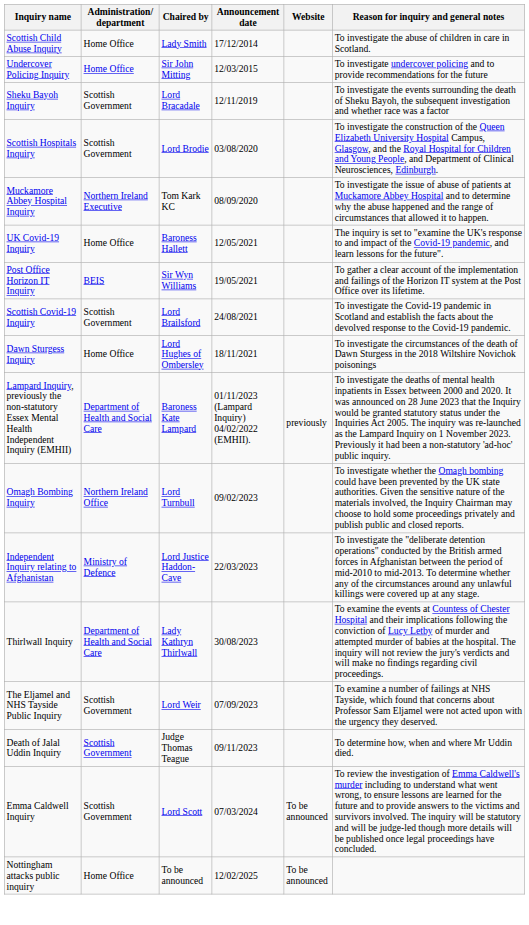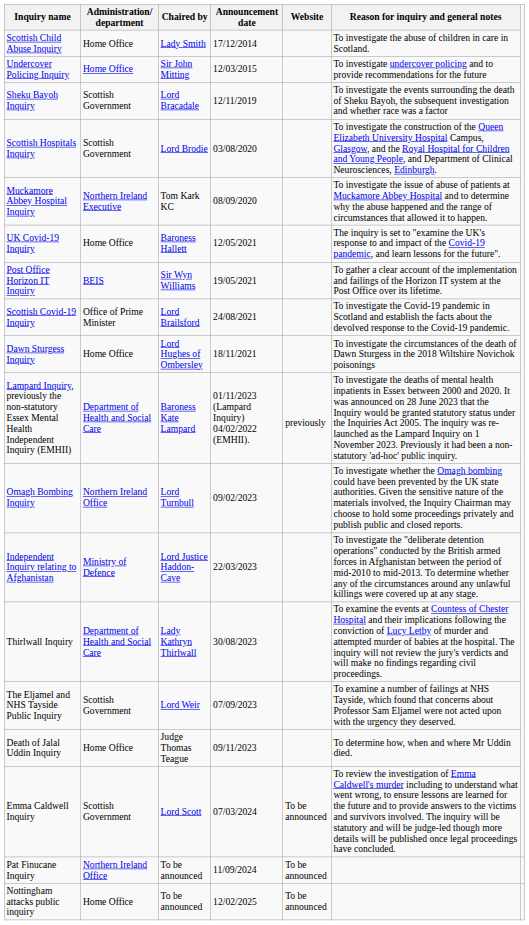 <table class="wikitable sortable">
 <tr>
 <th>Inquiry name</th>
 <th>Administration/<br>department</th>
 <th>Chaired by</th>
 <th>Announcement date</th>
 <th>Website</th>
 <th>Reason for inquiry and general notes</th>
 </tr>
 <tr>
 <td><a href='#'>Scottish Child Abuse Inquiry</a></td>
 <td>Home Office</td>
 <td><a href='#'>Lady Smith</a></td>
 <td>17/12/2014</td>
 <td></td>
 <td>To investigate the abuse of children in care in Scotland.</td>
 </tr>
 <tr>
 <td><a href='#'>Undercover Policing Inquiry</a></td>
 <td><a href='#'>Home Office</a></td>
 <td><a href='#'>Sir John Mitting</a></td>
 <td>12/03/2015</td>
 <td></td>
 <td>To investigate <a href='#'>undercover policing</a> and to provide recommendations for the future</td>
 </tr>
 <tr>
 <td><a href='#'>Sheku Bayoh Inquiry</a></td>
 <td>Scottish Government</td>
 <td><a href='#'>Lord Bracadale</a></td>
 <td>12/11/2019</td>
 <td></td>
 <td>To investigate the events surrounding the death of Sheku Bayoh, the subsequent investigation and whether race was a factor</td>
 </tr>
 <tr>
 <td><a href='#'>Scottish Hospitals Inquiry</a></td>
 <td>Scottish Government</td>
 <td><a href='#'>Lord Brodie</a></td>
 <td>03/08/2020</td>
 <td></td>
 <td>To investigate the construction of the <a href='#'>Queen Elizabeth University Hospital</a> Campus, <a href='#'>Glasgow</a>, and the <a href='#'>Royal Hospital for Children and Young People</a>, and Department of Clinical Neurosciences, <a href='#'>Edinburgh</a>.</td>
 </tr>
 <tr>
 <td><a href='#'>Muckamore Abbey Hospital Inquiry</a></td>
 <td><a href='#'>Northern Ireland Executive</a></td>
 <td>Tom Kark KC</td>
 <td>08/09/2020</td>
 <td></td>
 <td>To investigate the issue of abuse of patients at <a href='#'>Muckamore Abbey Hospital</a> and to determine why the abuse happened and the range of circumstances that allowed it to happen.</td>
 </tr>
 <tr>
 <td><a href='#'>UK Covid-19 Inquiry</a></td>
 <td>Home Office</td>
 <td><a href='#'>Baroness Hallett</a></td>
 <td>12/05/2021</td>
 <td></td>
 <td>The inquiry is set to "examine the UK's response to and impact of the <a href='#'>Covid-19 pandemic</a>, and learn lessons for the future".</td>
 </tr>
 <tr>
 <td><a href='#'>Post Office Horizon IT Inquiry</a></td>
 <td><a href='#'>BEIS</a></td>
 <td><a href='#'>Sir Wyn Williams</a></td>
 <td>19/05/2021</td>
 <td></td>
 <td>To gather a clear account of the implementation and failings of the Horizon IT system at the Post Office over its lifetime.</td>
 </tr>
 <tr>
 <td><a href='#'>Scottish Covid-19 Inquiry</a></td>
-<td>Scottish Government</td>
+<td>Office of Prime Minister</td>
 <td><a href='#'>Lord Brailsford</a></td>
 <td>24/08/2021</td>
 <td></td>
 <td>To investigate the Covid-19 pandemic in Scotland and establish the facts about the devolved response to the Covid-19 pandemic.</td>
 </tr>
 <tr>
 <td><a href='#'>Dawn Sturgess Inquiry</a></td>
 <td>Home Office</td>
 <td><a href='#'>Lord Hughes of Ombersley</a></td>
 <td>18/11/2021</td>
 <td></td>
 <td>To investigate the circumstances of the death of Dawn Sturgess in the 2018 Wiltshire Novichok poisonings</td>
 </tr>
 <tr>
 <td><a href='#'>Lampard Inquiry</a>,<br>previously  the non-statutory Essex Mental Health Independent Inquiry (EMHII)</td>
 <td><a href='#'>Department of Health and Social Care</a></td>
 <td><a href='#'>Baroness Kate Lampard</a></td>
 <td>01/11/2023 (Lampard Inquiry)<br>04/02/2022 (EMHII).</td>
 <td><br>previously </td>
 <td>To investigate the deaths of mental health inpatients in Essex between 2000 and 2020. It was announced on 28 June 2023 that the Inquiry would be granted statutory status under the Inquiries Act 2005. The inquiry was re-launched as the Lampard Inquiry on 1 November 2023. Previously it had been a non-statutory 'ad-hoc' public inquiry.</td>
 </tr>
 <tr>
 <td><a href='#'>Omagh Bombing Inquiry</a></td>
 <td><a href='#'>Northern Ireland Office</a></td>
 <td><a href='#'>Lord Turnbull</a></td>
 <td>09/02/2023</td>
 <td></td>
 <td>To investigate whether the <a href='#'>Omagh bombing</a> could have been prevented by the UK state authorities.  Given the sensitive nature of the materials involved, the Inquiry Chairman may choose to hold some proceedings privately and publish public and closed reports.</td>
 </tr>
 <tr>
 <td><a href='#'>Independent Inquiry relating to Afghanistan</a></td>
 <td><a href='#'>Ministry of Defence</a></td>
 <td><a href='#'>Lord Justice Haddon-Cave</a></td>
 <td>22/03/2023</td>
 <td></td>
 <td>To investigate the "deliberate detention operations" conducted by the British armed forces in Afghanistan between the period of mid-2010 to mid-2013.  To determine whether any of the circumstances around any unlawful killings were covered up at any stage.</td>
 </tr>
 <tr>
 <td>Thirlwall Inquiry</td>
 <td><a href='#'>Department of Health and Social Care</a></td>
 <td><a href='#'>Lady Kathryn Thirlwall</a></td>
 <td>30/08/2023</td>
 <td></td>
 <td>To examine the events at <a href='#'>Countess of Chester Hospital</a> and their implications following the conviction of <a href='#'>Lucy Letby</a> of murder and attempted murder of babies at the hospital. The inquiry will not review the jury's verdicts and will make no findings regarding civil proceedings.</td>
 </tr>
 <tr>
 <td>The Eljamel and NHS Tayside Public Inquiry</td>
 <td>Scottish Government</td>
 <td><a href='#'>Lord Weir</a></td>
 <td>07/09/2023</td>
 <td></td>
 <td>To examine a number of failings at NHS Tayside, which found that concerns about Professor Sam Eljamel were not acted upon with the urgency they deserved.</td>
 </tr>
 <tr>
 <td>Death of Jalal Uddin Inquiry</td>
-<td><a href='#'>Scottish Government</a></td>
+<td>Home Office</td>
 <td>Judge Thomas Teague</td>
 <td>09/11/2023</td>
 <td></td>
 <td>To determine how, when and where Mr Uddin died.</td>
 </tr>
 <tr>
 <td>Emma Caldwell Inquiry</td>
 <td>Scottish Government</td>
 <td><a href='#'>Lord Scott</a></td>
 <td>07/03/2024</td>
 <td>To be announced</td>
 <td>To review the investigation of <a href='#'>Emma Caldwell's murder</a> including to understand what went wrong, to ensure lessons are learned for the future and to provide answers to the victims and survivors involved. The inquiry will be statutory and will be judge-led though  more details will be published once legal proceedings have concluded.</td>
 </tr>
 <tr>
+<td>Pat Finucane Inquiry</td>
+<td><a href='#'>Northern Ireland Office</a></td>
+<td>To be announced</td>
+<td>11/09/2024</td>
+<td>To be announced</td>
+<td></td>
+<td></td>
+</tr>
+<tr>
 <td>Nottingham attacks public inquiry</td>
 <td>Home Office</td>
 <td>To be announced</td>
 <td>12/02/2025</td>
 <td>To be announced</td>
 <td></td>
 </tr>
 </table>
